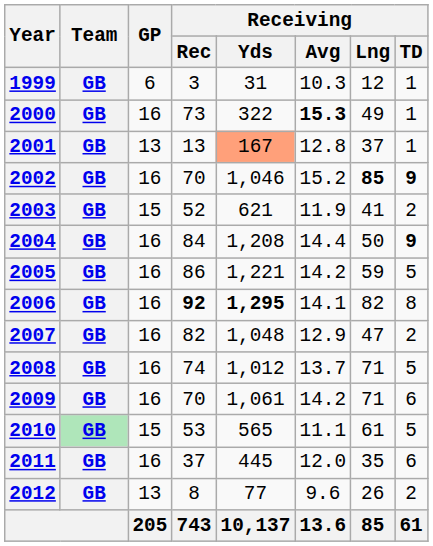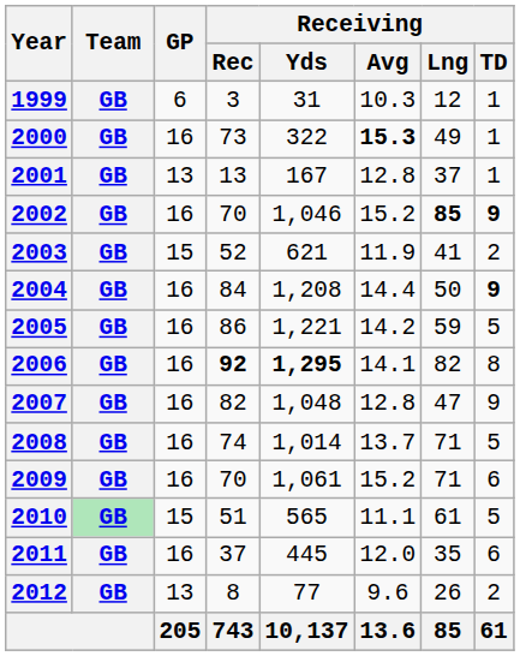 <table class=wikitable style="text-align:center;">
 <tr>
 <th rowspan="2">Year</th>
 <th rowspan="2">Team</th>
 <th rowspan="2">GP</th>
 <th colspan="5">Receiving</th>
 </tr>
 <tr>
 <th>Rec</th>
 <th>Yds</th>
 <th>Avg</th>
 <th>Lng</th>
 <th>TD</th>
 </tr>
 <tr>
 <th><a href='#'>1999</a></th>
 <th><a href='#'>GB</a></th>
 <td>6</td>
 <td>3</td>
 <td>31</td>
 <td>10.3</td>
 <td>12</td>
 <td>1</td>
 </tr>
 <tr>
 <th><a href='#'>2000</a></th>
 <th><a href='#'>GB</a></th>
 <td>16</td>
 <td>73</td>
 <td>322</td>
 <td><strong>15.3</strong></td>
 <td>49</td>
 <td>1</td>
 </tr>
 <tr>
 <th><a href='#'>2001</a></th>
 <th><a href='#'>GB</a></th>
 <td>13</td>
 <td>13</td>
-<td style="background: lightsalmon;">167</td>
+<td>167</td>
 <td>12.8</td>
 <td>37</td>
 <td>1</td>
 </tr>
 <tr>
 <th><a href='#'>2002</a></th>
 <th><a href='#'>GB</a></th>
 <td>16</td>
 <td>70</td>
 <td>1,046</td>
 <td>15.2</td>
 <td><strong>85</strong></td>
 <td><strong>9</strong></td>
 </tr>
 <tr>
 <th><a href='#'>2003</a></th>
 <th><a href='#'>GB</a></th>
 <td>15</td>
 <td>52</td>
 <td>621</td>
 <td>11.9</td>
 <td>41</td>
 <td>2</td>
 </tr>
 <tr>
 <th><a href='#'>2004</a></th>
 <th><a href='#'>GB</a></th>
 <td>16</td>
 <td>84</td>
 <td>1,208</td>
 <td>14.4</td>
 <td>50</td>
 <td><strong>9</strong></td>
 </tr>
 <tr>
 <th><a href='#'>2005</a></th>
 <th><a href='#'>GB</a></th>
 <td>16</td>
 <td>86</td>
 <td>1,221</td>
 <td>14.2</td>
 <td>59</td>
 <td>5</td>
 </tr>
 <tr>
 <th><a href='#'>2006</a></th>
 <th><a href='#'>GB</a></th>
 <td>16</td>
 <td><strong>92</strong></td>
 <td><strong>1,295</strong></td>
 <td>14.1</td>
 <td>82</td>
 <td>8</td>
 </tr>
 <tr>
 <th><a href='#'>2007</a></th>
 <th><a href='#'>GB</a></th>
 <td>16</td>
 <td>82</td>
 <td>1,048</td>
-<td>12.9</td>
+<td>12.8</td>
 <td>47</td>
-<td>2</td>
+<td>9</td>
 </tr>
 <tr>
 <th><a href='#'>2008</a></th>
 <th><a href='#'>GB</a></th>
 <td>16</td>
 <td>74</td>
-<td>1,012</td>
+<td>1,014</td>
 <td>13.7</td>
 <td>71</td>
 <td>5</td>
 </tr>
 <tr>
 <th><a href='#'>2009</a></th>
 <th><a href='#'>GB</a></th>
 <td>16</td>
 <td>70</td>
 <td>1,061</td>
-<td>14.2</td>
+<td>15.2</td>
 <td>71</td>
 <td>6</td>
 </tr>
 <tr>
 <th><a href='#'>2010</a></th>
 <th style="background:#afe6ba; width:3em;"><a href='#'>GB</a></th>
 <td>15</td>
-<td>53</td>
+<td>51</td>
 <td>565</td>
 <td>11.1</td>
 <td>61</td>
 <td>5</td>
 </tr>
 <tr>
 <th><a href='#'>2011</a></th>
 <th><a href='#'>GB</a></th>
 <td>16</td>
 <td>37</td>
 <td>445</td>
 <td>12.0</td>
 <td>35</td>
 <td>6</td>
 </tr>
 <tr>
 <th><a href='#'>2012</a></th>
 <th><a href='#'>GB</a></th>
 <td>13</td>
 <td>8</td>
 <td>77</td>
 <td>9.6</td>
 <td>26</td>
 <td>2</td>
 </tr>
 <tr>
 <th colspan="2"></th>
 <th>205</th>
 <th>743</th>
 <th>10,137</th>
 <th>13.6</th>
 <th>85</th>
 <th>61</th>
 </tr>
 </table>
